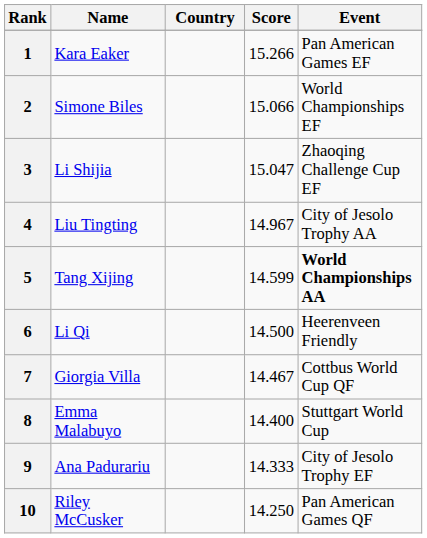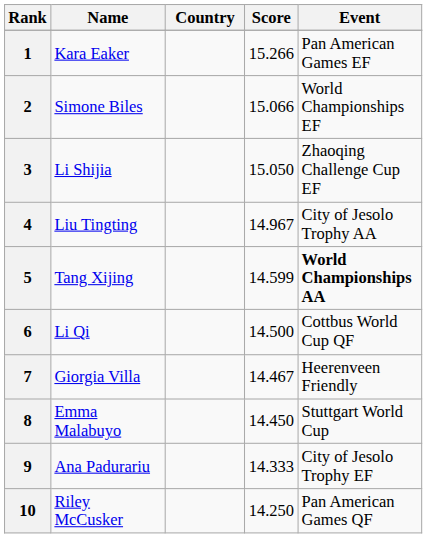 <table style="width:65%;" class="wikitable sortable">
 <tr>
 <th style="text-align:center; width:5%;">Rank</th>
 <th style="text-align:center; width:30%;">Name</th>
 <th style="text-align:center; width:20%;">Country</th>
 <th style="text-align:center; width:10%;">Score</th>
 <th style="text-align:center; width:30%;">Event</th>
 </tr>
 <tr>
 </tr>
 <tr>
 <th>1</th>
 <td><a href='#'>Kara Eaker</a></td>
 <td></td>
 <td align="center">15.266</td>
 <td>Pan American Games EF</td>
 </tr>
 <tr>
 <th>2</th>
 <td><a href='#'>Simone Biles</a></td>
 <td></td>
 <td align="center">15.066</td>
 <td>World Championships EF</td>
 </tr>
 <tr>
 <th>3</th>
 <td><a href='#'>Li Shijia</a></td>
 <td></td>
-<td align="center">15.047</td>
+<td align="center">15.050</td>
 <td>Zhaoqing Challenge Cup EF</td>
 </tr>
 <tr>
 <th>4</th>
 <td><a href='#'>Liu Tingting</a></td>
 <td></td>
 <td align="center">14.967</td>
 <td>City of Jesolo Trophy AA</td>
 </tr>
 <tr>
 <th>5</th>
 <td><a href='#'>Tang Xijing</a></td>
 <td></td>
 <td align="center">14.599</td>
 <td><strong>World Championships AA</strong></td>
 </tr>
 <tr>
 <th>6</th>
 <td><a href='#'>Li Qi</a></td>
 <td></td>
 <td align="center">14.500</td>
-<td>Heerenveen Friendly</td>
+<td>Cottbus World Cup QF</td>
 </tr>
 <tr>
 <th>7</th>
 <td><a href='#'>Giorgia Villa</a></td>
 <td></td>
 <td align="center">14.467</td>
-<td>Cottbus World Cup QF</td>
+<td>Heerenveen Friendly</td>
 </tr>
 <tr>
 <th>8</th>
 <td><a href='#'>Emma Malabuyo</a></td>
 <td></td>
-<td align="center">14.400</td>
+<td align="center">14.450</td>
 <td>Stuttgart World Cup</td>
 </tr>
 <tr>
 <th>9</th>
 <td><a href='#'>Ana Padurariu</a></td>
 <td></td>
 <td align="center">14.333</td>
 <td>City of Jesolo Trophy EF</td>
 </tr>
 <tr>
 <th>10</th>
 <td><a href='#'>Riley McCusker</a></td>
 <td></td>
 <td align="center">14.250</td>
 <td>Pan American Games QF</td>
 </tr>
 </table>
